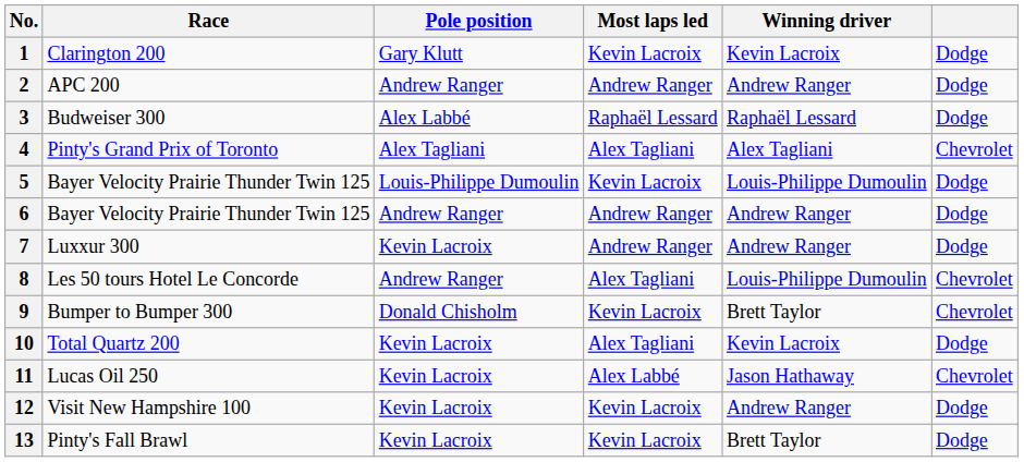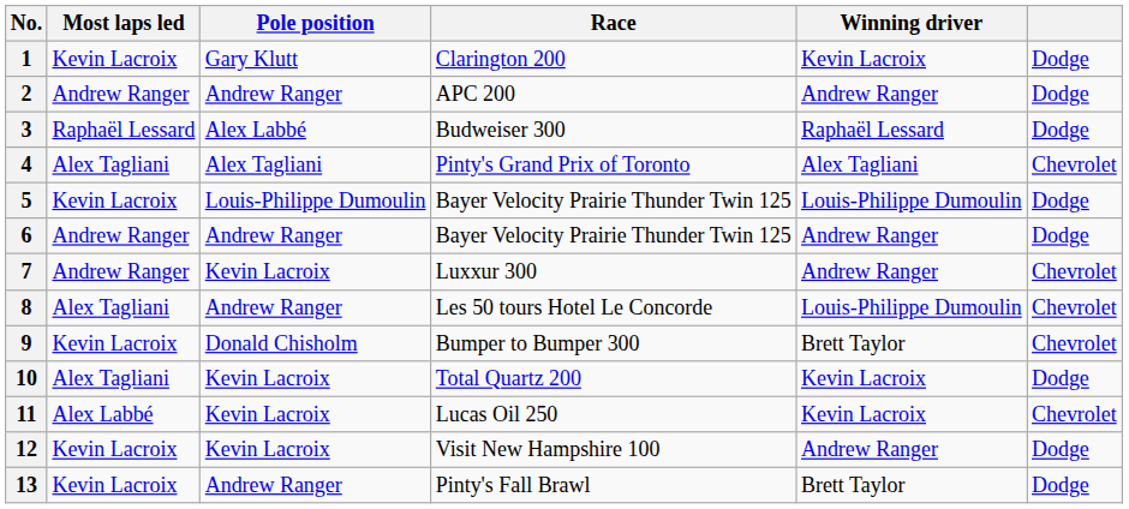 <table class="wikitable sortable" style="font-size:95%">
 <tr>
 <th>No.</th>
+<th>Most laps led</th>
+<th><a href='#'>Pole position</a></th>
 <th>Race</th>
-<th><a href='#'>Pole position</a></th>
-<th>Most laps led</th>
 <th>Winning driver</th>
 <th></th>
 </tr>
 <tr>
 <th>1</th>
+<td><a href='#'>Kevin Lacroix</a></td>
+<td><a href='#'>Gary Klutt</a></td>
 <td><a href='#'>Clarington 200</a></td>
-<td><a href='#'>Gary Klutt</a></td>
-<td><a href='#'>Kevin Lacroix</a></td>
 <td><a href='#'>Kevin Lacroix</a></td>
 <td><a href='#'>Dodge</a></td>
 </tr>
 <tr>
 <th>2</th>
-<td>APC 200</td>
 <td><a href='#'>Andrew Ranger</a></td>
 <td><a href='#'>Andrew Ranger</a></td>
+<td>APC 200</td>
 <td><a href='#'>Andrew Ranger</a></td>
 <td><a href='#'>Dodge</a></td>
 </tr>
 <tr>
 <th>3</th>
+<td><a href='#'>Raphaël Lessard</a></td>
+<td><a href='#'>Alex Labbé</a></td>
 <td>Budweiser 300</td>
-<td><a href='#'>Alex Labbé</a></td>
-<td><a href='#'>Raphaël Lessard</a></td>
 <td><a href='#'>Raphaël Lessard</a></td>
 <td><a href='#'>Dodge</a></td>
 </tr>
 <tr>
 <th>4</th>
-<td><a href='#'>Pinty's Grand Prix of Toronto</a></td>
 <td><a href='#'>Alex Tagliani</a></td>
 <td><a href='#'>Alex Tagliani</a></td>
+<td><a href='#'>Pinty's Grand Prix of Toronto</a></td>
 <td><a href='#'>Alex Tagliani</a></td>
 <td><a href='#'>Chevrolet</a></td>
 </tr>
 <tr>
 <th>5</th>
+<td><a href='#'>Kevin Lacroix</a></td>
+<td><a href='#'>Louis-Philippe Dumoulin</a></td>
 <td>Bayer Velocity Prairie Thunder Twin 125</td>
-<td><a href='#'>Louis-Philippe Dumoulin</a></td>
-<td><a href='#'>Kevin Lacroix</a></td>
 <td><a href='#'>Louis-Philippe Dumoulin</a></td>
 <td><a href='#'>Dodge</a></td>
 </tr>
 <tr>
 <th>6</th>
-<td>Bayer Velocity Prairie Thunder Twin 125</td>
 <td><a href='#'>Andrew Ranger</a></td>
 <td><a href='#'>Andrew Ranger</a></td>
+<td>Bayer Velocity Prairie Thunder Twin 125</td>
 <td><a href='#'>Andrew Ranger</a></td>
 <td><a href='#'>Dodge</a></td>
 </tr>
 <tr>
 <th>7</th>
+<td><a href='#'>Andrew Ranger</a></td>
+<td><a href='#'>Kevin Lacroix</a></td>
 <td>Luxxur 300</td>
-<td><a href='#'>Kevin Lacroix</a></td>
 <td><a href='#'>Andrew Ranger</a></td>
-<td><a href='#'>Andrew Ranger</a></td>
-<td><a href='#'>Dodge</a></td>
+<td><a href='#'>Chevrolet</a></td>
 </tr>
 <tr>
 <th>8</th>
+<td><a href='#'>Alex Tagliani</a></td>
+<td><a href='#'>Andrew Ranger</a></td>
 <td>Les 50 tours Hotel Le Concorde</td>
-<td><a href='#'>Andrew Ranger</a></td>
-<td><a href='#'>Alex Tagliani</a></td>
 <td><a href='#'>Louis-Philippe Dumoulin</a></td>
 <td><a href='#'>Chevrolet</a></td>
 </tr>
 <tr>
 <th>9</th>
+<td><a href='#'>Kevin Lacroix</a></td>
+<td><a href='#'>Donald Chisholm</a></td>
 <td>Bumper to Bumper 300</td>
-<td><a href='#'>Donald Chisholm</a></td>
-<td><a href='#'>Kevin Lacroix</a></td>
 <td>Brett Taylor</td>
 <td><a href='#'>Chevrolet</a></td>
 </tr>
 <tr>
 <th>10</th>
+<td><a href='#'>Alex Tagliani</a></td>
+<td><a href='#'>Kevin Lacroix</a></td>
 <td><a href='#'>Total Quartz 200</a></td>
-<td><a href='#'>Kevin Lacroix</a></td>
-<td><a href='#'>Alex Tagliani</a></td>
 <td><a href='#'>Kevin Lacroix</a></td>
 <td><a href='#'>Dodge</a></td>
 </tr>
 <tr>
 <th>11</th>
+<td><a href='#'>Alex Labbé</a></td>
+<td><a href='#'>Kevin Lacroix</a></td>
 <td>Lucas Oil 250</td>
 <td><a href='#'>Kevin Lacroix</a></td>
-<td><a href='#'>Alex Labbé</a></td>
-<td><a href='#'>Jason Hathaway</a></td>
 <td><a href='#'>Chevrolet</a></td>
 </tr>
 <tr>
 <th>12</th>
-<td>Visit New Hampshire 100</td>
 <td><a href='#'>Kevin Lacroix</a></td>
 <td><a href='#'>Kevin Lacroix</a></td>
+<td>Visit New Hampshire 100</td>
 <td><a href='#'>Andrew Ranger</a></td>
 <td><a href='#'>Dodge</a></td>
 </tr>
 <tr>
 <th>13</th>
+<td><a href='#'>Kevin Lacroix</a></td>
+<td><a href='#'>Andrew Ranger</a></td>
 <td>Pinty's Fall Brawl</td>
-<td><a href='#'>Kevin Lacroix</a></td>
-<td><a href='#'>Kevin Lacroix</a></td>
 <td>Brett Taylor</td>
 <td><a href='#'>Dodge</a></td>
 </tr>
 </table>
